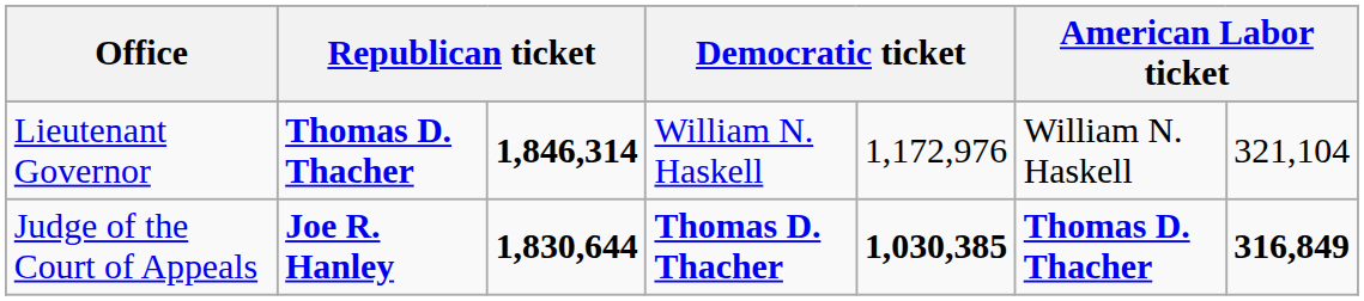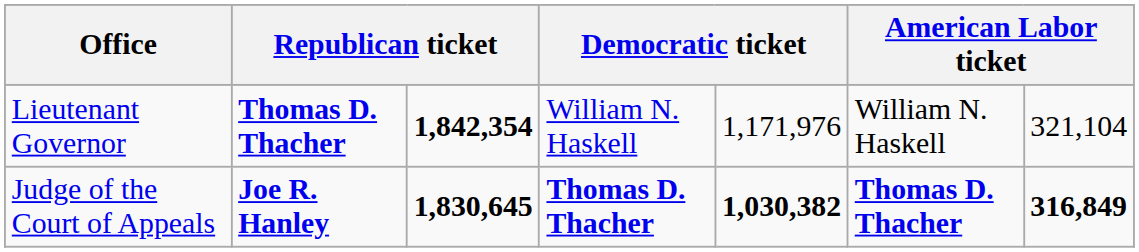 <table class=wikitable>
 <tr bgcolor=lightgrey>
 <th>Office</th>
 <th colspan="2" ><a href='#'>Republican</a> ticket</th>
 <th colspan="2" ><a href='#'>Democratic</a> ticket</th>
 <th colspan="2" ><a href='#'>American Labor</a> ticket</th>
 </tr>
 <tr>
 <td><a href='#'>Lieutenant Governor</a></td>
 <td><strong><a href='#'>Thomas D. Thacher</a></strong></td>
-<td align="right"><strong>1,846,314</strong></td>
+<td align="right"><strong>1,842,354</strong></td>
 <td><a href='#'>William N. Haskell</a></td>
-<td align="right">1,172,976</td>
+<td align="right">1,171,976</td>
 <td>William N. Haskell</td>
 <td align="right">321,104</td>
 </tr>
 <tr>
 <td><a href='#'>Judge of the Court of Appeals</a></td>
 <td><strong><a href='#'>Joe R. Hanley</a></strong></td>
-<td align="right"><strong>1,830,644</strong></td>
+<td align="right"><strong>1,830,645</strong></td>
 <td><strong><a href='#'>Thomas D. Thacher</a></strong></td>
-<td><strong>1,030,385</strong></td>
+<td><strong>1,030,382</strong></td>
 <td><strong><a href='#'>Thomas D. Thacher</a></strong></td>
 <td><strong>316,849</strong></td>
 </tr>
 </table>
